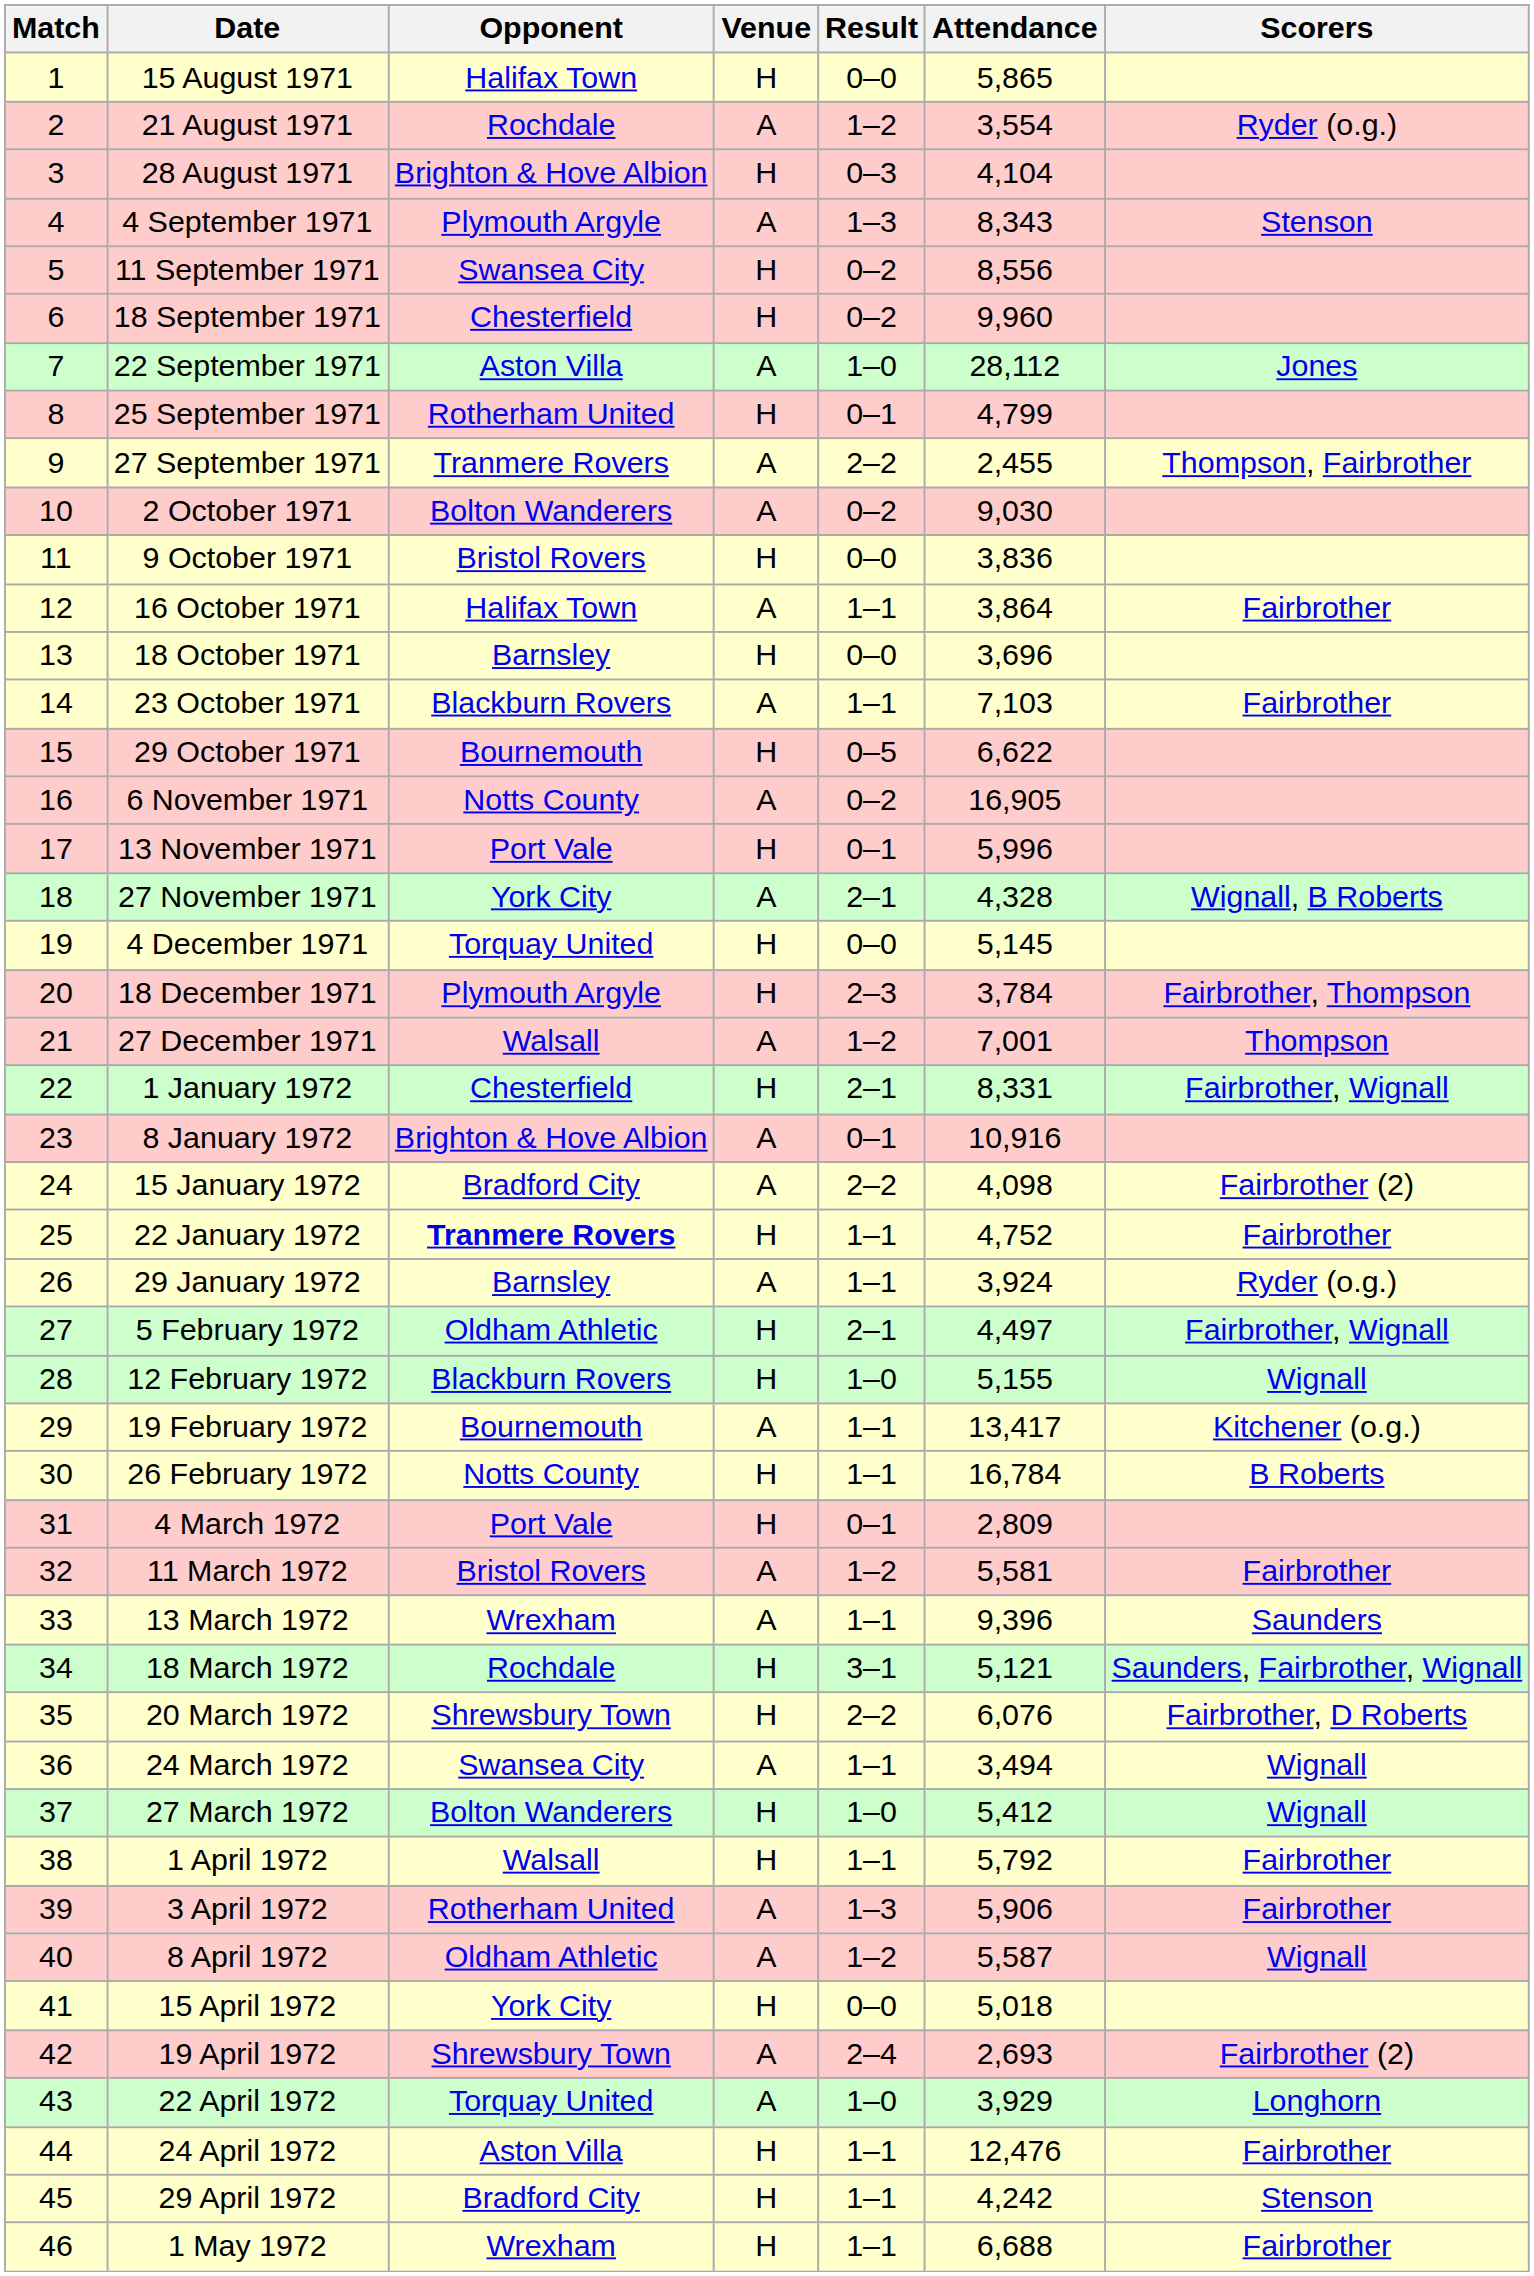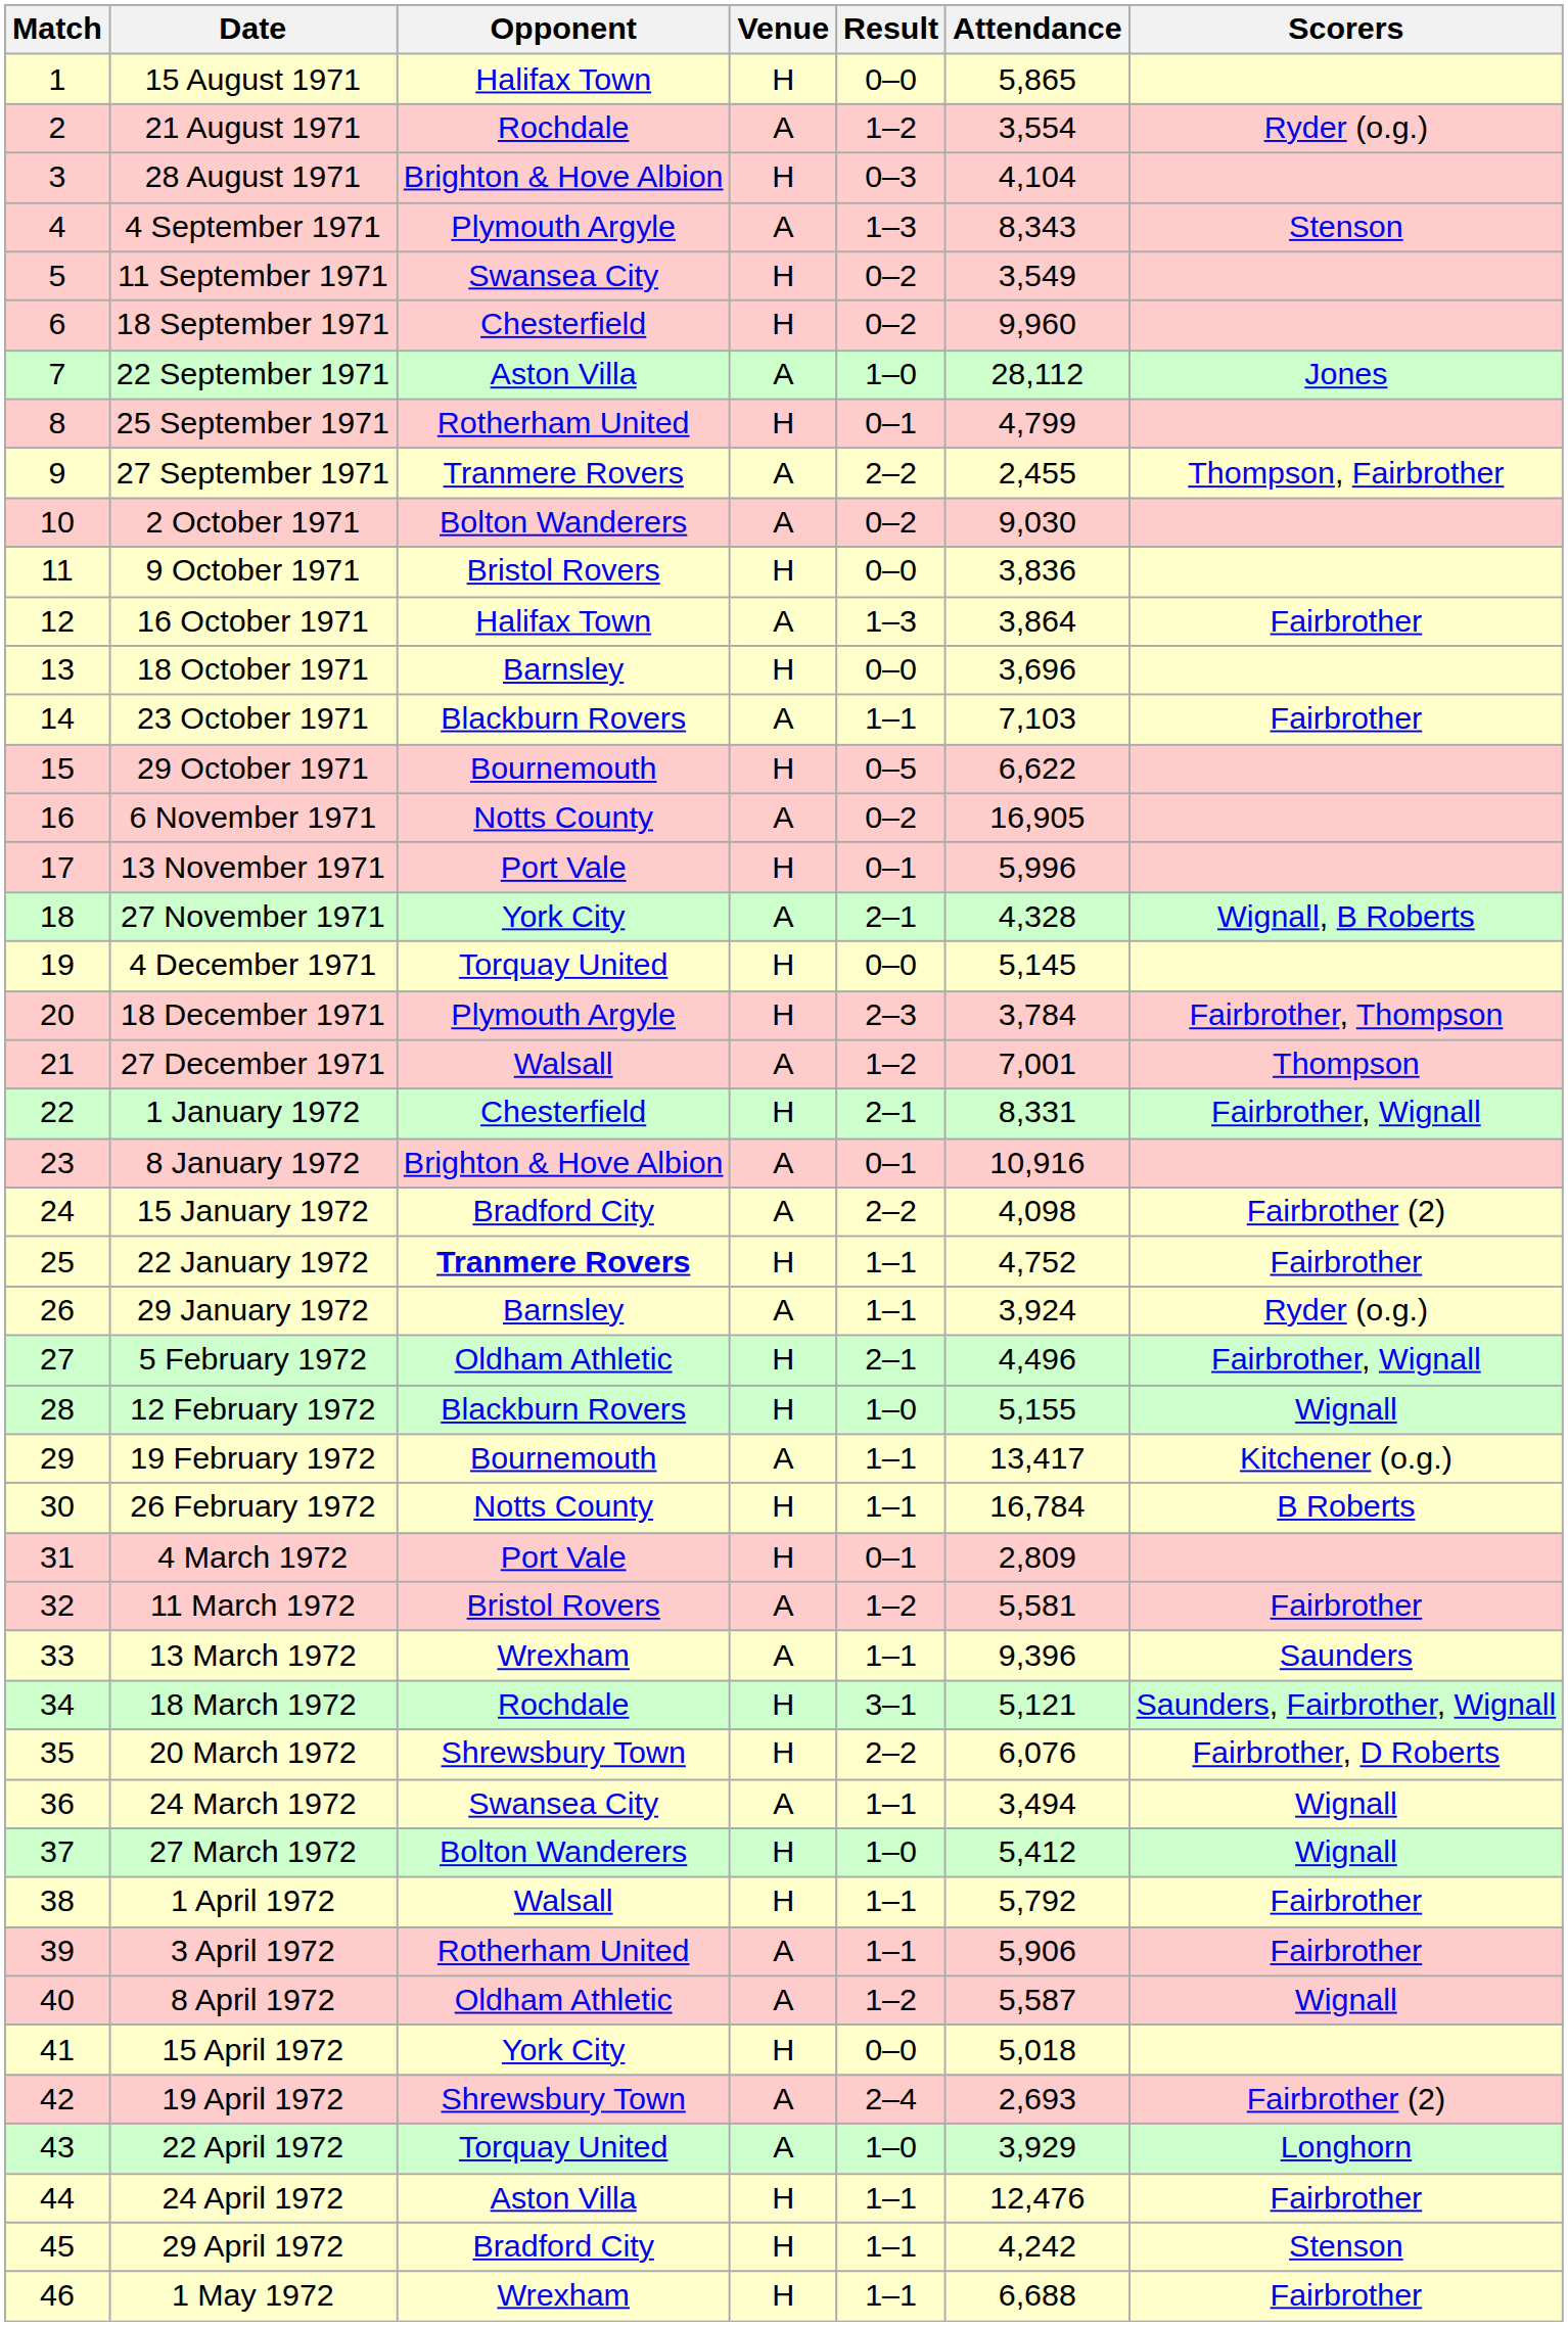 <table class="wikitable" style="font-size:100%; text-align:center">
 <tr>
 <th>Match</th>
 <th>Date</th>
 <th>Opponent</th>
 <th>Venue</th>
 <th>Result</th>
 <th>Attendance</th>
 <th>Scorers</th>
 </tr>
 <tr style="background: #FFFFCC;">
 <td>1</td>
 <td>15 August 1971</td>
 <td><a href='#'>Halifax Town</a></td>
 <td>H</td>
 <td>0–0</td>
 <td>5,865</td>
 <td></td>
 </tr>
 <tr style="background: #FFCCCC;">
 <td>2</td>
 <td>21 August 1971</td>
 <td><a href='#'>Rochdale</a></td>
 <td>A</td>
 <td>1–2</td>
 <td>3,554</td>
 <td><a href='#'>Ryder</a> (o.g.)</td>
 </tr>
 <tr style="background: #FFCCCC;">
 <td>3</td>
 <td>28 August 1971</td>
 <td><a href='#'>Brighton & Hove Albion</a></td>
 <td>H</td>
 <td>0–3</td>
 <td>4,104</td>
 <td></td>
 </tr>
 <tr style="background: #FFCCCC;">
 <td>4</td>
 <td>4 September 1971</td>
 <td><a href='#'>Plymouth Argyle</a></td>
 <td>A</td>
 <td>1–3</td>
 <td>8,343</td>
 <td><a href='#'>Stenson</a></td>
 </tr>
 <tr style="background: #FFCCCC;">
 <td>5</td>
 <td>11 September 1971</td>
 <td><a href='#'>Swansea City</a></td>
 <td>H</td>
 <td>0–2</td>
-<td>8,556</td>
+<td>3,549</td>
 <td></td>
 </tr>
 <tr style="background: #FFCCCC;">
 <td>6</td>
 <td>18 September 1971</td>
 <td><a href='#'>Chesterfield</a></td>
 <td>H</td>
 <td>0–2</td>
 <td>9,960</td>
 <td></td>
 </tr>
 <tr style="background: #CCFFCC;">
 <td>7</td>
 <td>22 September 1971</td>
 <td><a href='#'>Aston Villa</a></td>
 <td>A</td>
 <td>1–0</td>
 <td>28,112</td>
 <td><a href='#'>Jones</a></td>
 </tr>
 <tr style="background: #FFCCCC;">
 <td>8</td>
 <td>25 September 1971</td>
 <td><a href='#'>Rotherham United</a></td>
 <td>H</td>
 <td>0–1</td>
 <td>4,799</td>
 <td></td>
 </tr>
 <tr style="background: #FFFFCC;">
 <td>9</td>
 <td>27 September 1971</td>
 <td><a href='#'>Tranmere Rovers</a></td>
 <td>A</td>
 <td>2–2</td>
 <td>2,455</td>
 <td><a href='#'>Thompson</a>, <a href='#'>Fairbrother</a></td>
 </tr>
 <tr style="background: #FFCCCC;">
 <td>10</td>
 <td>2 October 1971</td>
 <td><a href='#'>Bolton Wanderers</a></td>
 <td>A</td>
 <td>0–2</td>
 <td>9,030</td>
 <td></td>
 </tr>
 <tr style="background: #FFFFCC;">
 <td>11</td>
 <td>9 October 1971</td>
 <td><a href='#'>Bristol Rovers</a></td>
 <td>H</td>
 <td>0–0</td>
 <td>3,836</td>
 <td></td>
 </tr>
 <tr style="background: #FFFFCC;">
 <td>12</td>
 <td>16 October 1971</td>
 <td><a href='#'>Halifax Town</a></td>
 <td>A</td>
-<td>1–1</td>
+<td>1–3</td>
 <td>3,864</td>
 <td><a href='#'>Fairbrother</a></td>
 </tr>
 <tr style="background: #FFFFCC;">
 <td>13</td>
 <td>18 October 1971</td>
 <td><a href='#'>Barnsley</a></td>
 <td>H</td>
 <td>0–0</td>
 <td>3,696</td>
 <td></td>
 </tr>
 <tr style="background: #FFFFCC;">
 <td>14</td>
 <td>23 October 1971</td>
 <td><a href='#'>Blackburn Rovers</a></td>
 <td>A</td>
 <td>1–1</td>
 <td>7,103</td>
 <td><a href='#'>Fairbrother</a></td>
 </tr>
 <tr style="background: #FFCCCC;">
 <td>15</td>
 <td>29 October 1971</td>
 <td><a href='#'>Bournemouth</a></td>
 <td>H</td>
 <td>0–5</td>
 <td>6,622</td>
 <td></td>
 </tr>
 <tr style="background: #FFCCCC;">
 <td>16</td>
 <td>6 November 1971</td>
 <td><a href='#'>Notts County</a></td>
 <td>A</td>
 <td>0–2</td>
 <td>16,905</td>
 <td></td>
 </tr>
 <tr style="background: #FFCCCC;">
 <td>17</td>
 <td>13 November 1971</td>
 <td><a href='#'>Port Vale</a></td>
 <td>H</td>
 <td>0–1</td>
 <td>5,996</td>
 <td></td>
 </tr>
 <tr style="background: #CCFFCC;">
 <td>18</td>
 <td>27 November 1971</td>
 <td><a href='#'>York City</a></td>
 <td>A</td>
 <td>2–1</td>
 <td>4,328</td>
 <td><a href='#'>Wignall</a>, <a href='#'>B Roberts</a></td>
 </tr>
 <tr style="background: #FFFFCC;">
 <td>19</td>
 <td>4 December 1971</td>
 <td><a href='#'>Torquay United</a></td>
 <td>H</td>
 <td>0–0</td>
 <td>5,145</td>
 <td></td>
 </tr>
 <tr style="background: #FFCCCC;">
 <td>20</td>
 <td>18 December 1971</td>
 <td><a href='#'>Plymouth Argyle</a></td>
 <td>H</td>
 <td>2–3</td>
 <td>3,784</td>
 <td><a href='#'>Fairbrother</a>, <a href='#'>Thompson</a></td>
 </tr>
 <tr style="background: #FFCCCC;">
 <td>21</td>
 <td>27 December 1971</td>
 <td><a href='#'>Walsall</a></td>
 <td>A</td>
 <td>1–2</td>
 <td>7,001</td>
 <td><a href='#'>Thompson</a></td>
 </tr>
 <tr style="background: #CCFFCC;">
 <td>22</td>
 <td>1 January 1972</td>
 <td><a href='#'>Chesterfield</a></td>
 <td>H</td>
 <td>2–1</td>
 <td>8,331</td>
 <td><a href='#'>Fairbrother</a>, <a href='#'>Wignall</a></td>
 </tr>
 <tr style="background: #FFCCCC;">
 <td>23</td>
 <td>8 January 1972</td>
 <td><a href='#'>Brighton & Hove Albion</a></td>
 <td>A</td>
 <td>0–1</td>
 <td>10,916</td>
 <td></td>
 </tr>
 <tr style="background: #FFFFCC;">
 <td>24</td>
 <td>15 January 1972</td>
 <td><a href='#'>Bradford City</a></td>
 <td>A</td>
 <td>2–2</td>
 <td>4,098</td>
 <td><a href='#'>Fairbrother</a> (2)</td>
 </tr>
 <tr style="background: #FFFFCC;">
 <td>25</td>
 <td>22 January 1972</td>
 <td><strong><a href='#'>Tranmere Rovers</a></strong></td>
 <td>H</td>
 <td>1–1</td>
 <td>4,752</td>
 <td><a href='#'>Fairbrother</a></td>
 </tr>
 <tr style="background: #FFFFCC;">
 <td>26</td>
 <td>29 January 1972</td>
 <td><a href='#'>Barnsley</a></td>
 <td>A</td>
 <td>1–1</td>
 <td>3,924</td>
 <td><a href='#'>Ryder</a> (o.g.)</td>
 </tr>
 <tr style="background: #CCFFCC;">
 <td>27</td>
 <td>5 February 1972</td>
 <td><a href='#'>Oldham Athletic</a></td>
 <td>H</td>
 <td>2–1</td>
-<td>4,497</td>
+<td>4,496</td>
 <td><a href='#'>Fairbrother</a>, <a href='#'>Wignall</a></td>
 </tr>
 <tr style="background: #CCFFCC;">
 <td>28</td>
 <td>12 February 1972</td>
 <td><a href='#'>Blackburn Rovers</a></td>
 <td>H</td>
 <td>1–0</td>
 <td>5,155</td>
 <td><a href='#'>Wignall</a></td>
 </tr>
 <tr style="background: #FFFFCC;">
 <td>29</td>
 <td>19 February 1972</td>
 <td><a href='#'>Bournemouth</a></td>
 <td>A</td>
 <td>1–1</td>
 <td>13,417</td>
 <td><a href='#'>Kitchener</a> (o.g.)</td>
 </tr>
 <tr style="background: #FFFFCC;">
 <td>30</td>
 <td>26 February 1972</td>
 <td><a href='#'>Notts County</a></td>
 <td>H</td>
 <td>1–1</td>
 <td>16,784</td>
 <td><a href='#'>B Roberts</a></td>
 </tr>
 <tr style="background: #FFCCCC;">
 <td>31</td>
 <td>4 March 1972</td>
 <td><a href='#'>Port Vale</a></td>
 <td>H</td>
 <td>0–1</td>
 <td>2,809</td>
 <td></td>
 </tr>
 <tr style="background: #FFCCCC;">
 <td>32</td>
 <td>11 March 1972</td>
 <td><a href='#'>Bristol Rovers</a></td>
 <td>A</td>
 <td>1–2</td>
 <td>5,581</td>
 <td><a href='#'>Fairbrother</a></td>
 </tr>
 <tr style="background: #FFFFCC;">
 <td>33</td>
 <td>13 March 1972</td>
 <td><a href='#'>Wrexham</a></td>
 <td>A</td>
 <td>1–1</td>
 <td>9,396</td>
 <td><a href='#'>Saunders</a></td>
 </tr>
 <tr style="background: #CCFFCC;">
 <td>34</td>
 <td>18 March 1972</td>
 <td><a href='#'>Rochdale</a></td>
 <td>H</td>
 <td>3–1</td>
 <td>5,121</td>
 <td><a href='#'>Saunders</a>, <a href='#'>Fairbrother</a>, <a href='#'>Wignall</a></td>
 </tr>
 <tr style="background: #FFFFCC;">
 <td>35</td>
 <td>20 March 1972</td>
 <td><a href='#'>Shrewsbury Town</a></td>
 <td>H</td>
 <td>2–2</td>
 <td>6,076</td>
 <td><a href='#'>Fairbrother</a>, <a href='#'>D Roberts</a></td>
 </tr>
 <tr style="background: #FFFFCC;">
 <td>36</td>
 <td>24 March 1972</td>
 <td><a href='#'>Swansea City</a></td>
 <td>A</td>
 <td>1–1</td>
 <td>3,494</td>
 <td><a href='#'>Wignall</a></td>
 </tr>
 <tr style="background: #CCFFCC;">
 <td>37</td>
 <td>27 March 1972</td>
 <td><a href='#'>Bolton Wanderers</a></td>
 <td>H</td>
 <td>1–0</td>
 <td>5,412</td>
 <td><a href='#'>Wignall</a></td>
 </tr>
 <tr style="background: #FFFFCC;">
 <td>38</td>
 <td>1 April 1972</td>
 <td><a href='#'>Walsall</a></td>
 <td>H</td>
 <td>1–1</td>
 <td>5,792</td>
 <td><a href='#'>Fairbrother</a></td>
 </tr>
 <tr style="background: #FFCCCC;">
 <td>39</td>
 <td>3 April 1972</td>
 <td><a href='#'>Rotherham United</a></td>
 <td>A</td>
-<td>1–3</td>
+<td>1–1</td>
 <td>5,906</td>
 <td><a href='#'>Fairbrother</a></td>
 </tr>
 <tr style="background: #FFCCCC;">
 <td>40</td>
 <td>8 April 1972</td>
 <td><a href='#'>Oldham Athletic</a></td>
 <td>A</td>
 <td>1–2</td>
 <td>5,587</td>
 <td><a href='#'>Wignall</a></td>
 </tr>
 <tr style="background: #FFFFCC;">
 <td>41</td>
 <td>15 April 1972</td>
 <td><a href='#'>York City</a></td>
 <td>H</td>
 <td>0–0</td>
 <td>5,018</td>
 <td></td>
 </tr>
 <tr style="background: #FFCCCC;">
 <td>42</td>
 <td>19 April 1972</td>
 <td><a href='#'>Shrewsbury Town</a></td>
 <td>A</td>
 <td>2–4</td>
 <td>2,693</td>
 <td><a href='#'>Fairbrother</a> (2)</td>
 </tr>
 <tr style="background: #CCFFCC;">
 <td>43</td>
 <td>22 April 1972</td>
 <td><a href='#'>Torquay United</a></td>
 <td>A</td>
 <td>1–0</td>
 <td>3,929</td>
 <td><a href='#'>Longhorn</a></td>
 </tr>
 <tr style="background: #FFFFCC;">
 <td>44</td>
 <td>24 April 1972</td>
 <td><a href='#'>Aston Villa</a></td>
 <td>H</td>
 <td>1–1</td>
 <td>12,476</td>
 <td><a href='#'>Fairbrother</a></td>
 </tr>
 <tr style="background: #FFFFCC;">
 <td>45</td>
 <td>29 April 1972</td>
 <td><a href='#'>Bradford City</a></td>
 <td>H</td>
 <td>1–1</td>
 <td>4,242</td>
 <td><a href='#'>Stenson</a></td>
 </tr>
 <tr style="background: #FFFFCC;">
 <td>46</td>
 <td>1 May 1972</td>
 <td><a href='#'>Wrexham</a></td>
 <td>H</td>
 <td>1–1</td>
 <td>6,688</td>
 <td><a href='#'>Fairbrother</a></td>
 </tr>
 </table>
